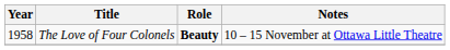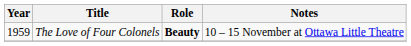 <table class="wikitable sortable">
 <tr>
 <th>Year</th>
 <th>Title</th>
 <th>Role</th>
 <th class="unsortable">Notes</th>
 </tr>
 <tr>
-<td>1958</td>
+<td>1959</td>
 <td><em>The Love of Four Colonels</em></td>
 <td><strong>Beauty</strong></td>
 <td>10 – 15 November at <a href='#'>Ottawa Little Theatre</a></td>
 </tr>
 <tr>
 </tr>
 </table>
